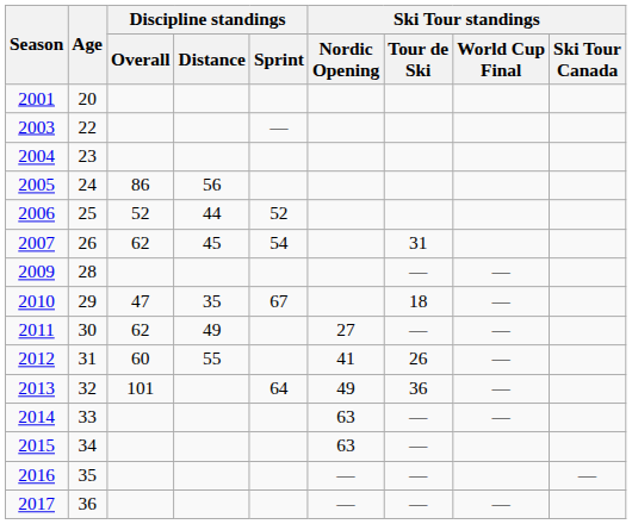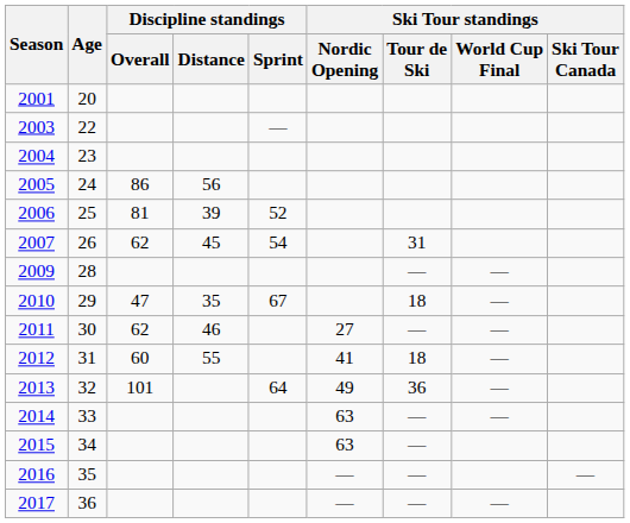 <table class="wikitable" style="text-align: center;">
 <tr>
 <th rowspan="2" scope="col">Season</th>
 <th rowspan="2" scope="col">Age</th>
 <th colspan="3" scope="col">Discipline standings</th>
 <th colspan="4" scope="col">Ski Tour standings</th>
 </tr>
 <tr>
 <th scope="col">Overall</th>
 <th scope="col">Distance</th>
 <th scope="col">Sprint</th>
 <th scope="col">Nordic<br>Opening</th>
 <th scope="col">Tour de<br>Ski</th>
 <th scope="col">World Cup<br>Final</th>
 <th scope="col">Ski Tour<br>Canada</th>
 </tr>
 <tr>
 <td><a href='#'>2001</a></td>
 <td>20</td>
 <td></td>
 <td></td>
 <td></td>
 <td></td>
 <td></td>
 <td></td>
 <td></td>
 </tr>
 <tr>
 <td><a href='#'>2003</a></td>
 <td>22</td>
 <td></td>
 <td></td>
 <td>—</td>
 <td></td>
 <td></td>
 <td></td>
 <td></td>
 </tr>
 <tr>
 <td><a href='#'>2004</a></td>
 <td>23</td>
 <td></td>
 <td></td>
 <td></td>
 <td></td>
 <td></td>
 <td></td>
 <td></td>
 </tr>
 <tr>
 <td><a href='#'>2005</a></td>
 <td>24</td>
 <td>86</td>
 <td>56</td>
 <td></td>
 <td></td>
 <td></td>
 <td></td>
 <td></td>
 </tr>
 <tr>
 <td><a href='#'>2006</a></td>
 <td>25</td>
-<td>52</td>
-<td>44</td>
+<td>81</td>
+<td>39</td>
 <td>52</td>
 <td></td>
 <td></td>
 <td></td>
 <td></td>
 </tr>
 <tr>
 <td><a href='#'>2007</a></td>
 <td>26</td>
 <td>62</td>
 <td>45</td>
 <td>54</td>
 <td></td>
 <td>31</td>
 <td></td>
 <td></td>
 </tr>
 <tr>
 <td><a href='#'>2009</a></td>
 <td>28</td>
 <td></td>
 <td></td>
 <td></td>
 <td></td>
 <td>—</td>
 <td>—</td>
 <td></td>
 </tr>
 <tr>
 <td><a href='#'>2010</a></td>
 <td>29</td>
 <td>47</td>
 <td>35</td>
 <td>67</td>
 <td></td>
 <td>18</td>
 <td>—</td>
 <td></td>
 </tr>
 <tr>
 <td><a href='#'>2011</a></td>
 <td>30</td>
 <td>62</td>
-<td>49</td>
+<td>46</td>
 <td></td>
 <td>27</td>
 <td>—</td>
 <td>—</td>
 <td></td>
 </tr>
 <tr>
 <td><a href='#'>2012</a></td>
 <td>31</td>
 <td>60</td>
 <td>55</td>
 <td></td>
 <td>41</td>
-<td>26</td>
+<td>18</td>
 <td>—</td>
 <td></td>
 </tr>
 <tr>
 <td><a href='#'>2013</a></td>
 <td>32</td>
 <td>101</td>
 <td></td>
 <td>64</td>
 <td>49</td>
 <td>36</td>
 <td>—</td>
 <td></td>
 </tr>
 <tr>
 <td><a href='#'>2014</a></td>
 <td>33</td>
 <td></td>
 <td></td>
 <td></td>
 <td>63</td>
 <td>—</td>
 <td>—</td>
 <td></td>
 </tr>
 <tr>
 <td><a href='#'>2015</a></td>
 <td>34</td>
 <td></td>
 <td></td>
 <td></td>
 <td>63</td>
 <td>—</td>
 <td></td>
 <td></td>
 </tr>
 <tr>
 <td><a href='#'>2016</a></td>
 <td>35</td>
 <td></td>
 <td></td>
 <td></td>
 <td>—</td>
 <td>—</td>
 <td></td>
 <td>—</td>
 </tr>
 <tr>
 <td><a href='#'>2017</a></td>
 <td>36</td>
 <td></td>
 <td></td>
 <td></td>
 <td>—</td>
 <td>—</td>
 <td>—</td>
 <td></td>
 </tr>
 </table>
